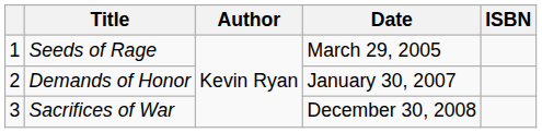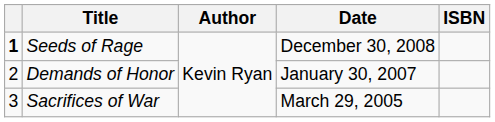 <table class="wikitable">
 <tr>
 <th></th>
 <th>Title</th>
 <th>Author</th>
 <th>Date</th>
 <th>ISBN</th>
 </tr>
 <tr>
-<td>1</td>
+<td><strong>1</strong></td>
 <td><em>Seeds of Rage</em></td>
 <td rowspan="3">Kevin Ryan</td>
-<td>March 29, 2005</td>
+<td>December 30, 2008</td>
 <td></td>
 </tr>
 <tr>
 <td>2</td>
 <td><em>Demands of Honor</em></td>
 <td>January 30, 2007</td>
 <td></td>
 </tr>
 <tr>
 <td>3</td>
 <td><em>Sacrifices of War</em></td>
-<td>December 30, 2008</td>
+<td>March 29, 2005</td>
 <td></td>
 </tr>
 </table>
